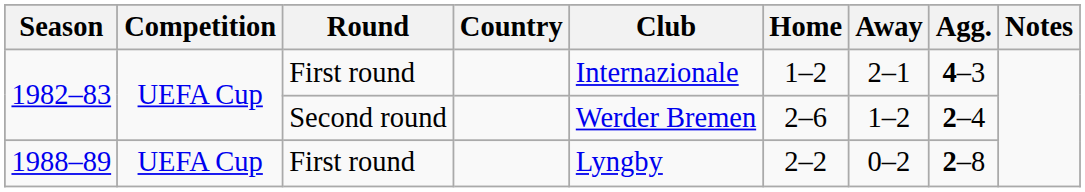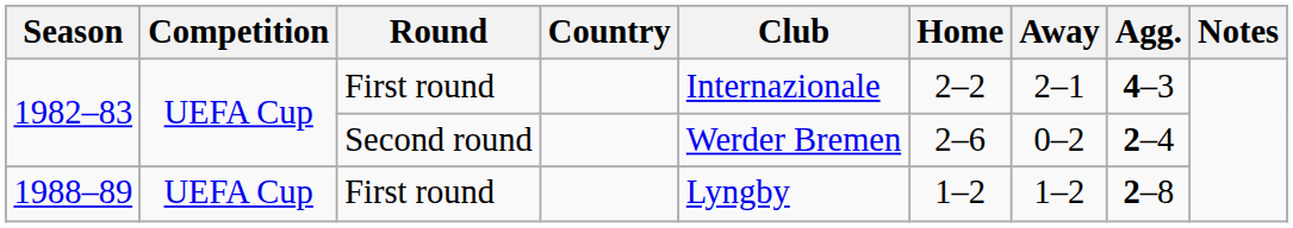 <table class="wikitable">
 <tr>
 <th>Season</th>
 <th>Competition</th>
 <th>Round</th>
 <th>Country</th>
 <th>Club</th>
 <th>Home</th>
 <th>Away</th>
 <th>Agg.</th>
 <th>Notes</th>
 </tr>
 <tr>
 <td rowspan="2"><a href='#'>1982–83</a></td>
 <td rowspan="2" style="text-align:center;"><a href='#'>UEFA Cup</a></td>
 <td>First round</td>
 <td style="text-align:center;"></td>
 <td><a href='#'>Internazionale</a></td>
-<td style="text-align:center;">1–2</td>
+<td style="text-align:center;">2–2</td>
 <td style="text-align:center;">2–1</td>
 <td style="text-align:center;"><strong>4</strong>–3</td>
 </tr>
 <tr>
 <td>Second round</td>
 <td style="text-align:center;"></td>
 <td><a href='#'>Werder Bremen</a></td>
 <td style="text-align:center;">2–6</td>
-<td style="text-align:center;">1–2</td>
+<td style="text-align:center;">0–2</td>
 <td style="text-align:center;"><strong>2</strong>–4</td>
 </tr>
 <tr>
 <td rowspan="3"><a href='#'>1988–89</a></td>
 <td rowspan="3" style="text-align:center;"><a href='#'>UEFA Cup</a></td>
 <td>First round</td>
 <td style="text-align:center;"></td>
 <td><a href='#'>Lyngby</a></td>
-<td style="text-align:center;">2–2</td>
-<td style="text-align:center;">0–2</td>
+<td style="text-align:center;">1–2</td>
+<td style="text-align:center;">1–2</td>
 <td style="text-align:center;"><strong>2</strong>–8</td>
 </tr>
 </table>
